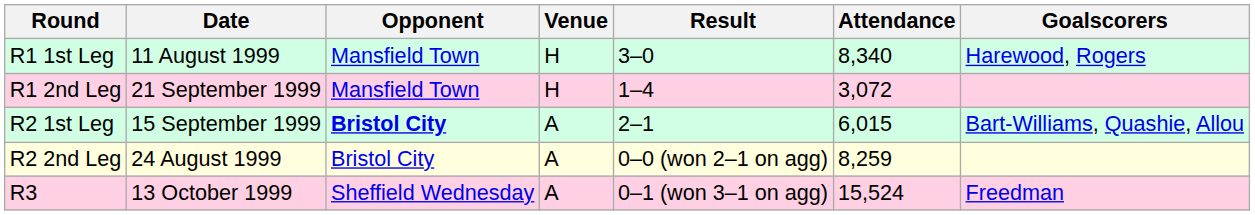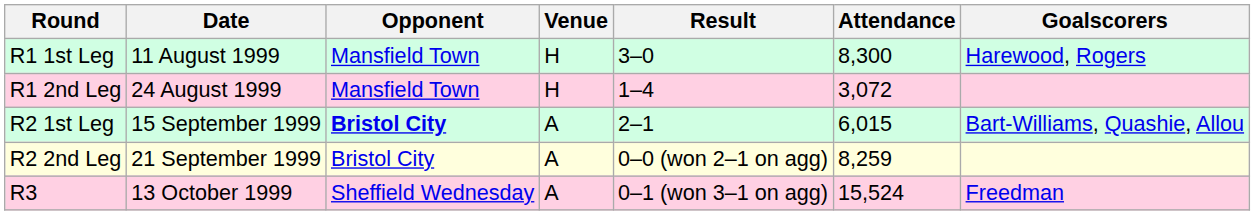 <table class="wikitable">
 <tr>
 <th>Round</th>
 <th>Date</th>
 <th>Opponent</th>
 <th>Venue</th>
 <th>Result</th>
 <th>Attendance</th>
 <th>Goalscorers</th>
 </tr>
 <tr style="background-color: #d0ffe3;">
 <td>R1 1st Leg</td>
 <td>11 August 1999</td>
 <td><a href='#'>Mansfield Town</a></td>
 <td>H</td>
 <td>3–0</td>
-<td>8,340</td>
+<td>8,300</td>
 <td><a href='#'>Harewood</a>, <a href='#'>Rogers</a></td>
 </tr>
 <tr style="background-color: #ffd0e3;">
 <td>R1 2nd Leg</td>
-<td>21 September 1999</td>
+<td>24 August 1999</td>
 <td><a href='#'>Mansfield Town</a></td>
 <td>H</td>
 <td>1–4</td>
 <td>3,072</td>
 <td></td>
 </tr>
 <tr style="background-color: #d0ffe3;">
 <td>R2 1st Leg</td>
 <td>15 September 1999</td>
 <td><strong><a href='#'>Bristol City</a></strong></td>
 <td>A</td>
 <td>2–1</td>
 <td>6,015</td>
 <td><a href='#'>Bart-Williams</a>, <a href='#'>Quashie</a>, <a href='#'>Allou</a></td>
 </tr>
 <tr style="background-color: #ffffdd;">
 <td>R2 2nd Leg</td>
-<td>24 August 1999</td>
+<td>21 September 1999</td>
 <td><a href='#'>Bristol City</a></td>
 <td>A</td>
 <td>0–0 (won 2–1 on agg)</td>
 <td>8,259</td>
 <td></td>
 </tr>
 <tr style="background-color: #ffd0e3;">
 <td>R3</td>
 <td>13 October 1999</td>
 <td><a href='#'>Sheffield Wednesday</a></td>
 <td>A</td>
 <td>0–1 (won 3–1 on agg)</td>
 <td>15,524</td>
 <td><a href='#'>Freedman</a></td>
 </tr>
 </table>
